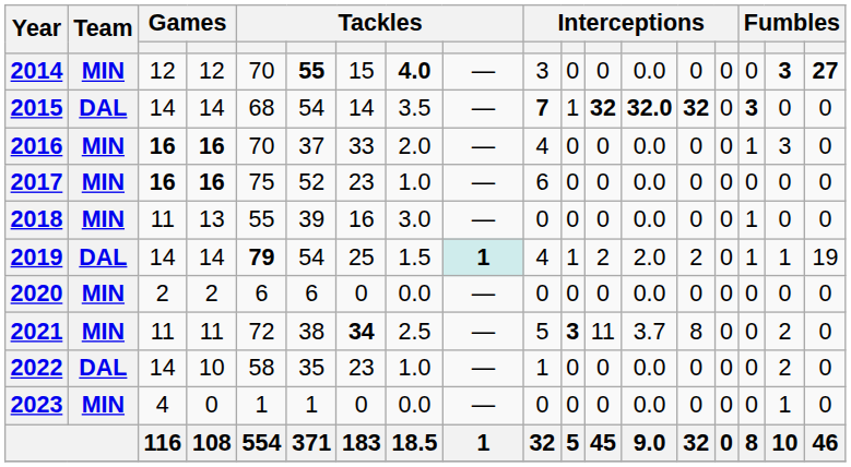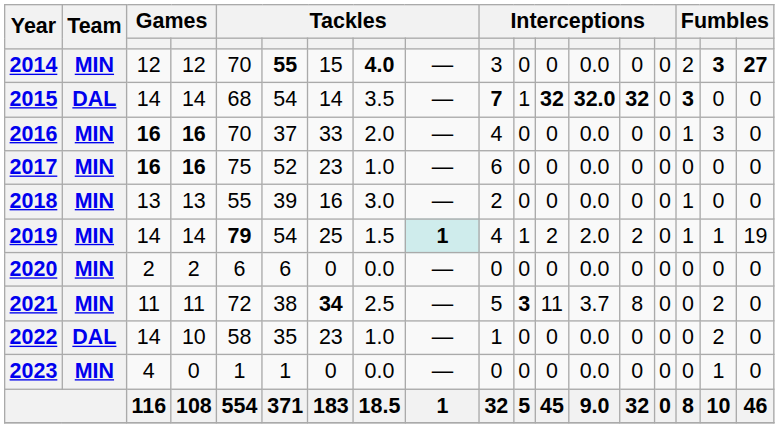 <table class="wikitable" style="text-align:center;">
 <tr>
 <th rowspan="2">Year</th>
 <th rowspan="2">Team</th>
 <th colspan="2">Games</th>
 <th colspan="5">Tackles</th>
 <th colspan="6">Interceptions</th>
 <th colspan="3">Fumbles</th>
 </tr>
 <tr>
 <th></th>
 <th></th>
 <th></th>
 <th></th>
 <th></th>
 <th></th>
 <th></th>
 <th></th>
 <th></th>
 <th></th>
 <th></th>
 <th></th>
 <th></th>
 <th></th>
 <th></th>
 <th></th>
 </tr>
 <tr>
 <th><a href='#'>2014</a></th>
 <th><a href='#'>MIN</a></th>
 <td>12</td>
 <td>12</td>
 <td>70</td>
 <td><strong>55</strong></td>
 <td>15</td>
 <td><strong>4.0</strong></td>
 <td>—</td>
 <td>3</td>
 <td>0</td>
 <td>0</td>
 <td>0.0</td>
 <td>0</td>
 <td>0</td>
-<td>0</td>
+<td>2</td>
 <td><strong>3</strong></td>
 <td><strong>27</strong></td>
 </tr>
 <tr>
 <th><a href='#'>2015</a></th>
 <th><a href='#'>DAL</a></th>
 <td>14</td>
 <td>14</td>
 <td>68</td>
 <td>54</td>
 <td>14</td>
 <td>3.5</td>
 <td>—</td>
 <td><strong>7</strong></td>
 <td>1</td>
 <td><strong>32</strong></td>
 <td><strong>32.0</strong></td>
 <td><strong>32</strong></td>
 <td>0</td>
 <td><strong>3</strong></td>
 <td>0</td>
 <td>0</td>
 </tr>
 <tr>
 <th><a href='#'>2016</a></th>
 <th><a href='#'>MIN</a></th>
 <td><strong>16</strong></td>
 <td><strong>16</strong></td>
 <td>70</td>
 <td>37</td>
 <td>33</td>
 <td>2.0</td>
 <td>—</td>
 <td>4</td>
 <td>0</td>
 <td>0</td>
 <td>0.0</td>
 <td>0</td>
 <td>0</td>
 <td>1</td>
 <td>3</td>
 <td>0</td>
 </tr>
 <tr>
 <th><a href='#'>2017</a></th>
 <th><a href='#'>MIN</a></th>
 <td><strong>16</strong></td>
 <td><strong>16</strong></td>
 <td>75</td>
 <td>52</td>
 <td>23</td>
 <td>1.0</td>
 <td>—</td>
 <td>6</td>
 <td>0</td>
 <td>0</td>
 <td>0.0</td>
 <td>0</td>
 <td>0</td>
 <td>0</td>
 <td>0</td>
 <td>0</td>
 </tr>
 <tr>
 <th><a href='#'>2018</a></th>
 <th><a href='#'>MIN</a></th>
-<td>11</td>
+<td>13</td>
 <td>13</td>
 <td>55</td>
 <td>39</td>
 <td>16</td>
 <td>3.0</td>
 <td>—</td>
-<td>0</td>
+<td>2</td>
 <td>0</td>
 <td>0</td>
 <td>0.0</td>
 <td>0</td>
 <td>0</td>
 <td>1</td>
 <td>0</td>
 <td>0</td>
 </tr>
 <tr>
 <th><a href='#'>2019</a></th>
-<th><a href='#'>DAL</a></th>
+<th><a href='#'>MIN</a></th>
 <td>14</td>
 <td>14</td>
 <td><strong>79</strong></td>
 <td>54</td>
 <td>25</td>
 <td>1.5</td>
 <td style="background:#cfecec; width:3em;"><strong>1</strong></td>
 <td>4</td>
 <td>1</td>
 <td>2</td>
 <td>2.0</td>
 <td>2</td>
 <td>0</td>
 <td>1</td>
 <td>1</td>
 <td>19</td>
 </tr>
 <tr>
 <th><a href='#'>2020</a></th>
 <th><a href='#'>MIN</a></th>
 <td>2</td>
 <td>2</td>
 <td>6</td>
 <td>6</td>
 <td>0</td>
 <td>0.0</td>
 <td>—</td>
 <td>0</td>
 <td>0</td>
 <td>0</td>
 <td>0.0</td>
 <td>0</td>
 <td>0</td>
 <td>0</td>
 <td>0</td>
 <td>0</td>
 </tr>
 <tr>
 <th><a href='#'>2021</a></th>
 <th><a href='#'>MIN</a></th>
 <td>11</td>
 <td>11</td>
 <td>72</td>
 <td>38</td>
 <td><strong>34</strong></td>
 <td>2.5</td>
 <td>—</td>
 <td>5</td>
 <td><strong>3</strong></td>
 <td>11</td>
 <td>3.7</td>
 <td>8</td>
 <td>0</td>
 <td>0</td>
 <td>2</td>
 <td>0</td>
 </tr>
 <tr>
 <th><a href='#'>2022</a></th>
 <th><a href='#'>DAL</a></th>
 <td>14</td>
 <td>10</td>
 <td>58</td>
 <td>35</td>
 <td>23</td>
 <td>1.0</td>
 <td>—</td>
 <td>1</td>
 <td>0</td>
 <td>0</td>
 <td>0.0</td>
 <td>0</td>
 <td>0</td>
 <td>0</td>
 <td>2</td>
 <td>0</td>
 </tr>
 <tr>
 <th><a href='#'>2023</a></th>
 <th><a href='#'>MIN</a></th>
 <td>4</td>
 <td>0</td>
 <td>1</td>
 <td>1</td>
 <td>0</td>
 <td>0.0</td>
 <td>—</td>
 <td>0</td>
 <td>0</td>
 <td>0</td>
 <td>0.0</td>
 <td>0</td>
 <td>0</td>
 <td>0</td>
 <td>1</td>
 <td>0</td>
 </tr>
 <tr>
 <th colspan="2"></th>
 <th>116</th>
 <th>108</th>
 <th>554</th>
 <th>371</th>
 <th>183</th>
 <th>18.5</th>
 <th>1</th>
 <th>32</th>
 <th>5</th>
 <th>45</th>
 <th>9.0</th>
 <th>32</th>
 <th>0</th>
 <th>8</th>
 <th>10</th>
 <th>46</th>
 </tr>
 <tr>
 </tr>
 </table>
